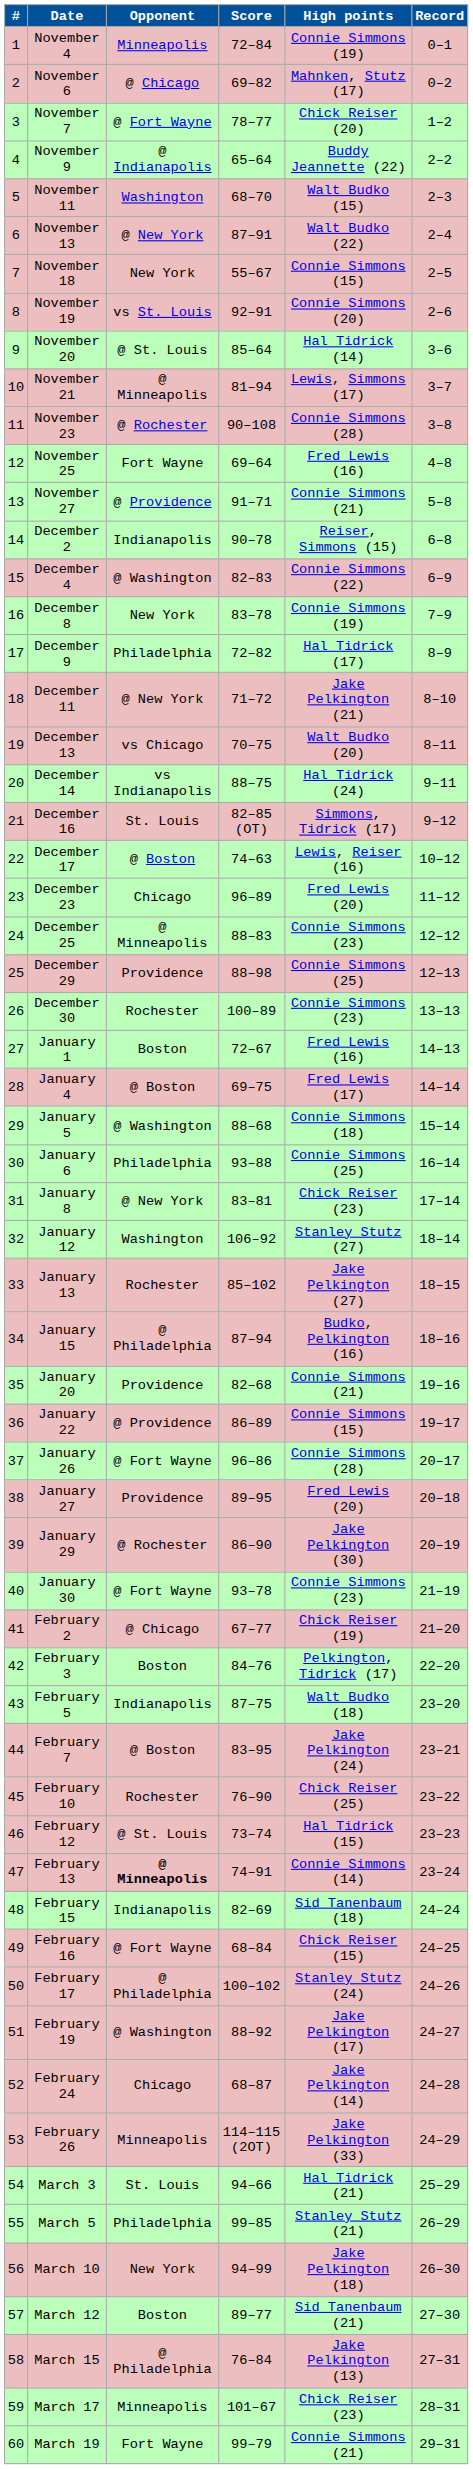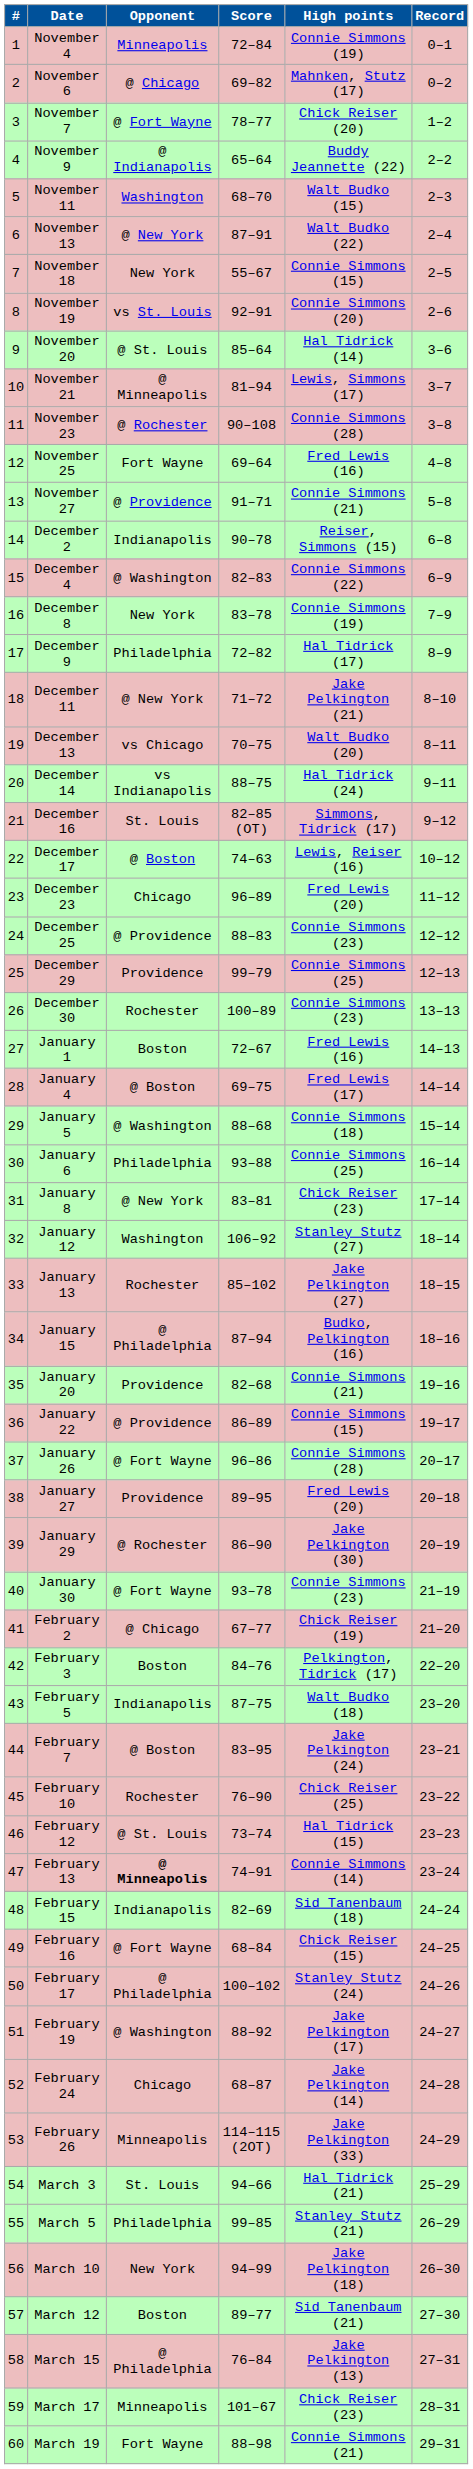 <table class="wikitable" width="50%">
 <tr align="center"  style="background:#00519a;color:white;">
 <td><strong>#</strong></td>
 <td><strong>Date</strong></td>
 <td><strong>Opponent</strong></td>
 <td><strong>Score</strong></td>
 <td><strong>High points</strong></td>
 <td><strong>Record</strong></td>
 </tr>
 <tr align="center" bgcolor="edbebf">
 <td>1</td>
 <td>November 4</td>
 <td><a href='#'>Minneapolis</a></td>
 <td>72–84</td>
 <td><a href='#'>Connie Simmons</a> (19)</td>
 <td>0–1</td>
 </tr>
 <tr align="center" bgcolor="edbebf">
 <td>2</td>
 <td>November 6</td>
 <td>@ <a href='#'>Chicago</a></td>
 <td>69–82</td>
 <td><a href='#'>Mahnken</a>, <a href='#'>Stutz</a> (17)</td>
 <td>0–2</td>
 </tr>
 <tr align="center" bgcolor="bbffbb">
 <td>3</td>
 <td>November 7</td>
 <td>@ <a href='#'>Fort Wayne</a></td>
 <td>78–77</td>
 <td><a href='#'>Chick Reiser</a> (20)</td>
 <td>1–2</td>
 </tr>
 <tr align="center" bgcolor="bbffbb">
 <td>4</td>
 <td>November 9</td>
 <td>@ <a href='#'>Indianapolis</a></td>
 <td>65–64</td>
 <td><a href='#'>Buddy Jeannette</a> (22)</td>
 <td>2–2</td>
 </tr>
 <tr align="center" bgcolor="edbebf">
 <td>5</td>
 <td>November 11</td>
 <td><a href='#'>Washington</a></td>
 <td>68–70</td>
 <td><a href='#'>Walt Budko</a> (15)</td>
 <td>2–3</td>
 </tr>
 <tr align="center" bgcolor="edbebf">
 <td>6</td>
 <td>November 13</td>
 <td>@ <a href='#'>New York</a></td>
 <td>87–91</td>
 <td><a href='#'>Walt Budko</a> (22)</td>
 <td>2–4</td>
 </tr>
 <tr align="center" bgcolor="edbebf">
 <td>7</td>
 <td>November 18</td>
 <td>New York</td>
 <td>55–67</td>
 <td><a href='#'>Connie Simmons</a> (15)</td>
 <td>2–5</td>
 </tr>
 <tr align="center" bgcolor="edbebf">
 <td>8</td>
 <td>November 19</td>
 <td>vs <a href='#'>St. Louis</a></td>
 <td>92–91</td>
 <td><a href='#'>Connie Simmons</a> (20)</td>
 <td>2–6</td>
 </tr>
 <tr align="center" bgcolor="bbffbb">
 <td>9</td>
 <td>November 20</td>
 <td>@ St. Louis</td>
 <td>85–64</td>
 <td><a href='#'>Hal Tidrick</a> (14)</td>
 <td>3–6</td>
 </tr>
 <tr align="center" bgcolor="edbebf">
 <td>10</td>
 <td>November 21</td>
 <td>@ Minneapolis</td>
 <td>81–94</td>
 <td><a href='#'>Lewis</a>, <a href='#'>Simmons</a> (17)</td>
 <td>3–7</td>
 </tr>
 <tr align="center" bgcolor="edbebf">
 <td>11</td>
 <td>November 23</td>
 <td>@ <a href='#'>Rochester</a></td>
 <td>90–108</td>
 <td><a href='#'>Connie Simmons</a> (28)</td>
 <td>3–8</td>
 </tr>
 <tr align="center" bgcolor="bbffbb">
 <td>12</td>
 <td>November 25</td>
 <td>Fort Wayne</td>
 <td>69–64</td>
 <td><a href='#'>Fred Lewis</a> (16)</td>
 <td>4–8</td>
 </tr>
 <tr align="center" bgcolor="bbffbb">
 <td>13</td>
 <td>November 27</td>
 <td>@ <a href='#'>Providence</a></td>
 <td>91–71</td>
 <td><a href='#'>Connie Simmons</a> (21)</td>
 <td>5–8</td>
 </tr>
 <tr align="center" bgcolor="bbffbb">
 <td>14</td>
 <td>December 2</td>
 <td>Indianapolis</td>
 <td>90–78</td>
 <td><a href='#'>Reiser</a>, <a href='#'>Simmons</a> (15)</td>
 <td>6–8</td>
 </tr>
 <tr align="center" bgcolor="edbebf">
 <td>15</td>
 <td>December 4</td>
 <td>@ Washington</td>
 <td>82–83</td>
 <td><a href='#'>Connie Simmons</a> (22)</td>
 <td>6–9</td>
 </tr>
 <tr align="center" bgcolor="bbffbb">
 <td>16</td>
 <td>December 8</td>
 <td>New York</td>
 <td>83–78</td>
 <td><a href='#'>Connie Simmons</a> (19)</td>
 <td>7–9</td>
 </tr>
 <tr align="center" bgcolor="bbffbb">
 <td>17</td>
 <td>December 9</td>
 <td>Philadelphia</td>
 <td>72–82</td>
 <td><a href='#'>Hal Tidrick</a> (17)</td>
 <td>8–9</td>
 </tr>
 <tr align="center" bgcolor="edbebf">
 <td>18</td>
 <td>December 11</td>
 <td>@ New York</td>
 <td>71–72</td>
 <td><a href='#'>Jake Pelkington</a> (21)</td>
 <td>8–10</td>
 </tr>
 <tr align="center" bgcolor="edbebf">
 <td>19</td>
 <td>December 13</td>
 <td>vs Chicago</td>
 <td>70–75</td>
 <td><a href='#'>Walt Budko</a> (20)</td>
 <td>8–11</td>
 </tr>
 <tr align="center" bgcolor="bbffbb">
 <td>20</td>
 <td>December 14</td>
 <td>vs Indianapolis</td>
 <td>88–75</td>
 <td><a href='#'>Hal Tidrick</a> (24)</td>
 <td>9–11</td>
 </tr>
 <tr align="center" bgcolor="edbebf">
 <td>21</td>
 <td>December 16</td>
 <td>St. Louis</td>
 <td>82–85 (OT)</td>
 <td><a href='#'>Simmons</a>, <a href='#'>Tidrick</a> (17)</td>
 <td>9–12</td>
 </tr>
 <tr align="center" bgcolor="bbffbb">
 <td>22</td>
 <td>December 17</td>
 <td>@ <a href='#'>Boston</a></td>
 <td>74–63</td>
 <td><a href='#'>Lewis</a>, <a href='#'>Reiser</a> (16)</td>
 <td>10–12</td>
 </tr>
 <tr align="center" bgcolor="bbffbb">
 <td>23</td>
 <td>December 23</td>
 <td>Chicago</td>
 <td>96–89</td>
 <td><a href='#'>Fred Lewis</a> (20)</td>
 <td>11–12</td>
 </tr>
 <tr align="center" bgcolor="bbffbb">
 <td>24</td>
 <td>December 25</td>
-<td>@ Minneapolis</td>
+<td>@ Providence</td>
 <td>88–83</td>
 <td><a href='#'>Connie Simmons</a> (23)</td>
 <td>12–12</td>
 </tr>
 <tr align="center" bgcolor="edbebf">
 <td>25</td>
 <td>December 29</td>
 <td>Providence</td>
-<td>88–98</td>
+<td>99–79</td>
 <td><a href='#'>Connie Simmons</a> (25)</td>
 <td>12–13</td>
 </tr>
 <tr align="center" bgcolor="bbffbb">
 <td>26</td>
 <td>December 30</td>
 <td>Rochester</td>
 <td>100–89</td>
 <td><a href='#'>Connie Simmons</a> (23)</td>
 <td>13–13</td>
 </tr>
 <tr align="center" bgcolor="bbffbb">
 <td>27</td>
 <td>January 1</td>
 <td>Boston</td>
 <td>72–67</td>
 <td><a href='#'>Fred Lewis</a> (16)</td>
 <td>14–13</td>
 </tr>
 <tr align="center" bgcolor="edbebf">
 <td>28</td>
 <td>January 4</td>
 <td>@ Boston</td>
 <td>69–75</td>
 <td><a href='#'>Fred Lewis</a> (17)</td>
 <td>14–14</td>
 </tr>
 <tr align="center" bgcolor="bbffbb">
 <td>29</td>
 <td>January 5</td>
 <td>@ Washington</td>
 <td>88–68</td>
 <td><a href='#'>Connie Simmons</a> (18)</td>
 <td>15–14</td>
 </tr>
 <tr align="center" bgcolor="bbffbb">
 <td>30</td>
 <td>January 6</td>
 <td>Philadelphia</td>
 <td>93–88</td>
 <td><a href='#'>Connie Simmons</a> (25)</td>
 <td>16–14</td>
 </tr>
 <tr align="center" bgcolor="bbffbb">
 <td>31</td>
 <td>January 8</td>
 <td>@ New York</td>
 <td>83–81</td>
 <td><a href='#'>Chick Reiser</a> (23)</td>
 <td>17–14</td>
 </tr>
 <tr align="center" bgcolor="bbffbb">
 <td>32</td>
 <td>January 12</td>
 <td>Washington</td>
 <td>106–92</td>
 <td><a href='#'>Stanley Stutz</a> (27)</td>
 <td>18–14</td>
 </tr>
 <tr align="center" bgcolor="edbebf">
 <td>33</td>
 <td>January 13</td>
 <td>Rochester</td>
 <td>85–102</td>
 <td><a href='#'>Jake Pelkington</a> (27)</td>
 <td>18–15</td>
 </tr>
 <tr align="center" bgcolor="edbebf">
 <td>34</td>
 <td>January 15</td>
 <td>@ Philadelphia</td>
 <td>87–94</td>
 <td><a href='#'>Budko</a>, <a href='#'>Pelkington</a> (16)</td>
 <td>18–16</td>
 </tr>
 <tr align="center" bgcolor="bbffbb">
 <td>35</td>
 <td>January 20</td>
 <td>Providence</td>
 <td>82–68</td>
 <td><a href='#'>Connie Simmons</a> (21)</td>
 <td>19–16</td>
 </tr>
 <tr align="center" bgcolor="edbebf">
 <td>36</td>
 <td>January 22</td>
 <td>@ Providence</td>
 <td>86–89</td>
 <td><a href='#'>Connie Simmons</a> (15)</td>
 <td>19–17</td>
 </tr>
 <tr align="center" bgcolor="bbffbb">
 <td>37</td>
 <td>January 26</td>
 <td>@ Fort Wayne</td>
 <td>96–86</td>
 <td><a href='#'>Connie Simmons</a> (28)</td>
 <td>20–17</td>
 </tr>
 <tr align="center" bgcolor="edbebf">
 <td>38</td>
 <td>January 27</td>
 <td>Providence</td>
 <td>89–95</td>
 <td><a href='#'>Fred Lewis</a> (20)</td>
 <td>20–18</td>
 </tr>
 <tr align="center" bgcolor="edbebf">
 <td>39</td>
 <td>January 29</td>
 <td>@ Rochester</td>
 <td>86–90</td>
 <td><a href='#'>Jake Pelkington</a> (30)</td>
 <td>20–19</td>
 </tr>
 <tr align="center" bgcolor="bbffbb">
 <td>40</td>
 <td>January 30</td>
 <td>@ Fort Wayne</td>
 <td>93–78</td>
 <td><a href='#'>Connie Simmons</a> (23)</td>
 <td>21–19</td>
 </tr>
 <tr align="center" bgcolor="edbebf">
 <td>41</td>
 <td>February 2</td>
 <td>@ Chicago</td>
 <td>67–77</td>
 <td><a href='#'>Chick Reiser</a> (19)</td>
 <td>21–20</td>
 </tr>
 <tr align="center" bgcolor="bbffbb">
 <td>42</td>
 <td>February 3</td>
 <td>Boston</td>
 <td>84–76</td>
 <td><a href='#'>Pelkington</a>, <a href='#'>Tidrick</a> (17)</td>
 <td>22–20</td>
 </tr>
 <tr align="center" bgcolor="bbffbb">
 <td>43</td>
 <td>February 5</td>
 <td>Indianapolis</td>
 <td>87–75</td>
 <td><a href='#'>Walt Budko</a> (18)</td>
 <td>23–20</td>
 </tr>
 <tr align="center" bgcolor="edbebf">
 <td>44</td>
 <td>February 7</td>
 <td>@ Boston</td>
 <td>83–95</td>
 <td><a href='#'>Jake Pelkington</a> (24)</td>
 <td>23–21</td>
 </tr>
 <tr align="center" bgcolor="edbebf">
 <td>45</td>
 <td>February 10</td>
 <td>Rochester</td>
 <td>76–90</td>
 <td><a href='#'>Chick Reiser</a> (25)</td>
 <td>23–22</td>
 </tr>
 <tr align="center" bgcolor="edbebf">
 <td>46</td>
 <td>February 12</td>
 <td>@ St. Louis</td>
 <td>73–74</td>
 <td><a href='#'>Hal Tidrick</a> (15)</td>
 <td>23–23</td>
 </tr>
 <tr align="center" bgcolor="edbebf">
 <td>47</td>
 <td>February 13</td>
 <td><strong>@ Minneapolis</strong></td>
 <td>74–91</td>
 <td><a href='#'>Connie Simmons</a> (14)</td>
 <td>23–24</td>
 </tr>
 <tr align="center" bgcolor="bbffbb">
 <td>48</td>
 <td>February 15</td>
 <td>Indianapolis</td>
 <td>82–69</td>
 <td><a href='#'>Sid Tanenbaum</a> (18)</td>
 <td>24–24</td>
 </tr>
 <tr align="center" bgcolor="edbebf">
 <td>49</td>
 <td>February 16</td>
 <td>@ Fort Wayne</td>
 <td>68–84</td>
 <td><a href='#'>Chick Reiser</a> (15)</td>
 <td>24–25</td>
 </tr>
 <tr align="center" bgcolor="edbebf">
 <td>50</td>
 <td>February 17</td>
 <td>@ Philadelphia</td>
 <td>100–102</td>
 <td><a href='#'>Stanley Stutz</a> (24)</td>
 <td>24–26</td>
 </tr>
 <tr align="center" bgcolor="edbebf">
 <td>51</td>
 <td>February 19</td>
 <td>@ Washington</td>
 <td>88–92</td>
 <td><a href='#'>Jake Pelkington</a> (17)</td>
 <td>24–27</td>
 </tr>
 <tr align="center" bgcolor="edbebf">
 <td>52</td>
 <td>February 24</td>
 <td>Chicago</td>
 <td>68–87</td>
 <td><a href='#'>Jake Pelkington</a> (14)</td>
 <td>24–28</td>
 </tr>
 <tr align="center" bgcolor="edbebf">
 <td>53</td>
 <td>February 26</td>
 <td>Minneapolis</td>
 <td>114–115 (2OT)</td>
 <td><a href='#'>Jake Pelkington</a> (33)</td>
 <td>24–29</td>
 </tr>
 <tr align="center" bgcolor="bbffbb">
 <td>54</td>
 <td>March 3</td>
 <td>St. Louis</td>
 <td>94–66</td>
 <td><a href='#'>Hal Tidrick</a> (21)</td>
 <td>25–29</td>
 </tr>
 <tr align="center" bgcolor="bbffbb">
 <td>55</td>
 <td>March 5</td>
 <td>Philadelphia</td>
 <td>99–85</td>
 <td><a href='#'>Stanley Stutz</a> (21)</td>
 <td>26–29</td>
 </tr>
 <tr align="center" bgcolor="edbebf">
 <td>56</td>
 <td>March 10</td>
 <td>New York</td>
 <td>94–99</td>
 <td><a href='#'>Jake Pelkington</a> (18)</td>
 <td>26–30</td>
 </tr>
 <tr align="center" bgcolor="bbffbb">
 <td>57</td>
 <td>March 12</td>
 <td>Boston</td>
 <td>89–77</td>
 <td><a href='#'>Sid Tanenbaum</a> (21)</td>
 <td>27–30</td>
 </tr>
 <tr align="center" bgcolor="edbebf">
 <td>58</td>
 <td>March 15</td>
 <td>@ Philadelphia</td>
 <td>76–84</td>
 <td><a href='#'>Jake Pelkington</a> (13)</td>
 <td>27–31</td>
 </tr>
 <tr align="center" bgcolor="bbffbb">
 <td>59</td>
 <td>March 17</td>
 <td>Minneapolis</td>
 <td>101–67</td>
 <td><a href='#'>Chick Reiser</a> (23)</td>
 <td>28–31</td>
 </tr>
 <tr align="center" bgcolor="bbffbb">
 <td>60</td>
 <td>March 19</td>
 <td>Fort Wayne</td>
-<td>99–79</td>
+<td>88–98</td>
 <td><a href='#'>Connie Simmons</a> (21)</td>
 <td>29–31</td>
 </tr>
 </table>
